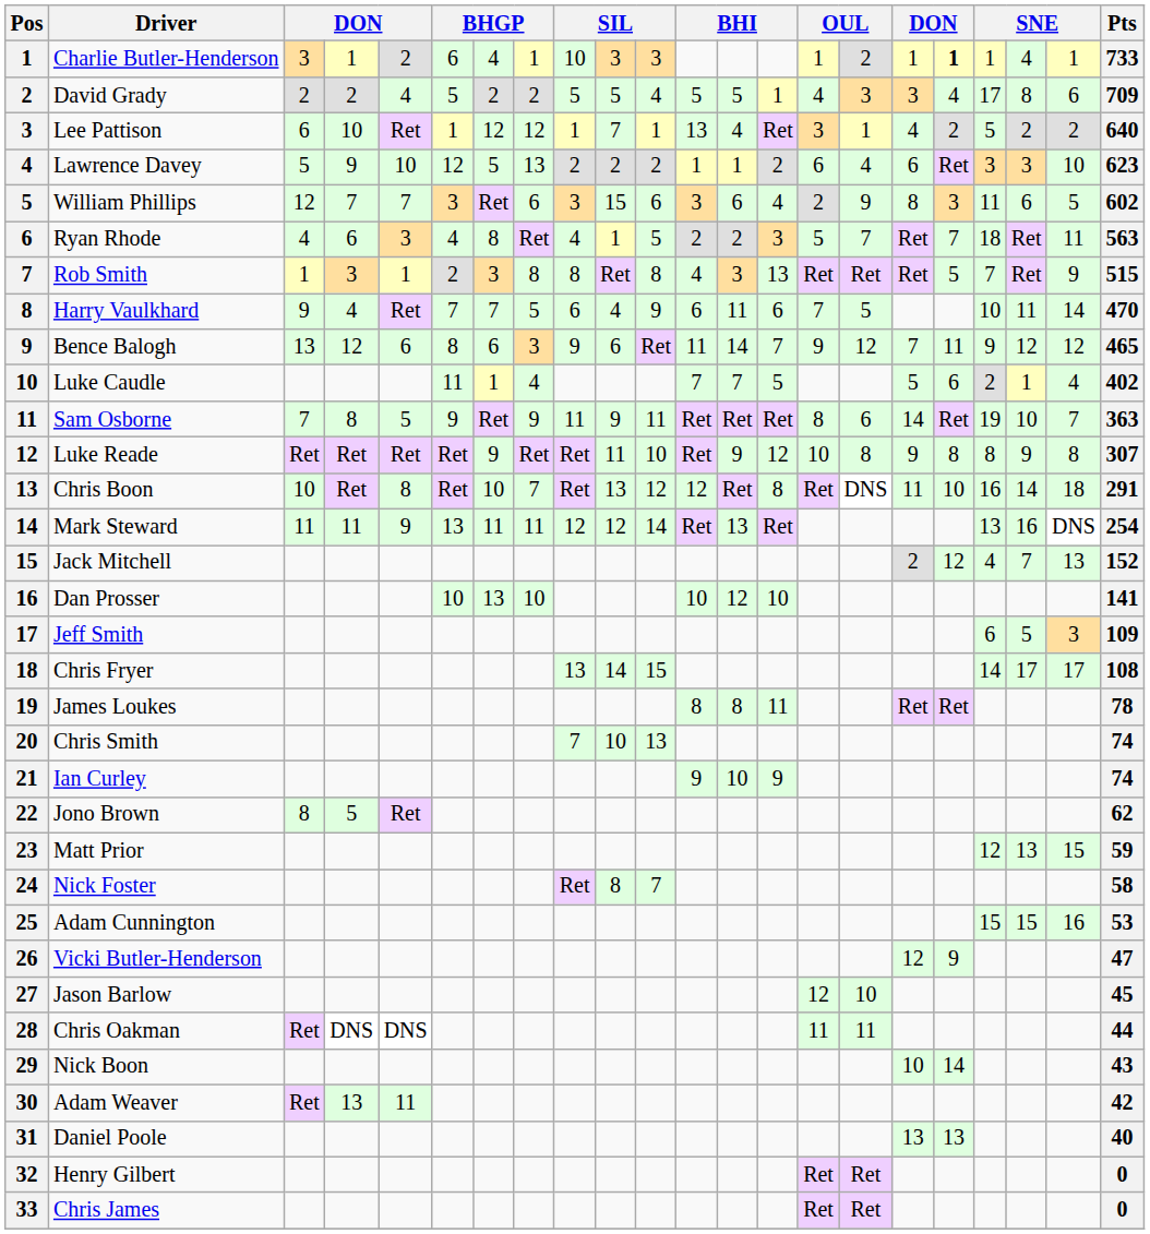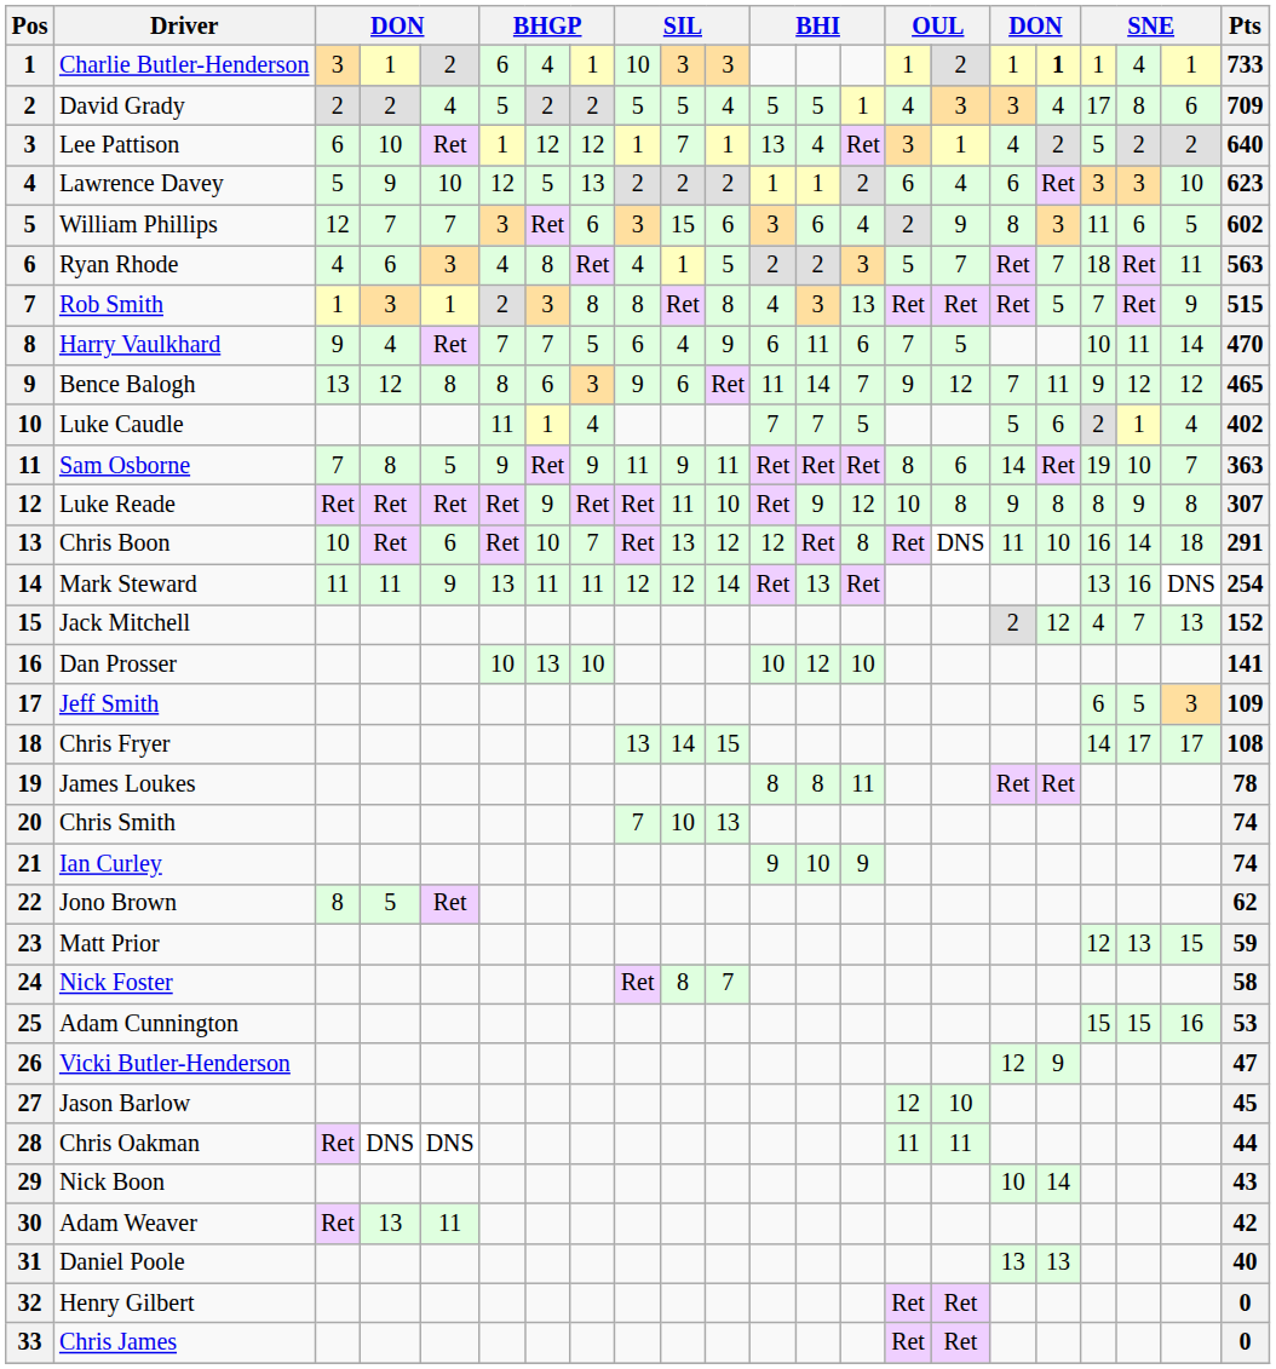 <table class="wikitable" style="font-size: 85%; text-align: center;">
 <tr valign="top">
 <th valign="middle">Pos</th>
 <th valign="middle">Driver</th>
 <th colspan="3"><a href='#'>DON</a></th>
 <th colspan="3"><a href='#'>BHGP</a></th>
 <th colspan="3"><a href='#'>SIL</a></th>
 <th colspan="3"><a href='#'>BHI</a></th>
 <th colspan="2"><a href='#'>OUL</a></th>
 <th colspan="2"><a href='#'>DON</a></th>
 <th colspan="3"><a href='#'>SNE</a></th>
 <th valign=middle>Pts</th>
 </tr>
 <tr>
 <th>1</th>
 <td align=left><a href='#'>Charlie Butler-Henderson</a></td>
 <td style="background:#ffdf9f;">3</td>
 <td style="background:#ffffbf;">1</td>
 <td style="background:#dfdfdf;">2</td>
 <td style="background:#dfffdf;">6</td>
 <td style="background:#dfffdf;">4</td>
 <td style="background:#ffffbf;">1</td>
 <td style="background:#dfffdf;">10</td>
 <td style="background:#ffdf9f;">3</td>
 <td style="background:#ffdf9f;">3</td>
 <td></td>
 <td></td>
 <td></td>
 <td style="background:#ffffbf;">1</td>
 <td style="background:#dfdfdf;">2</td>
 <td style="background:#ffffbf;">1</td>
 <td style="background:#ffffbf;"><strong>1</strong></td>
 <td style="background:#ffffbf;">1</td>
 <td style="background:#dfffdf;">4</td>
 <td style="background:#ffffbf;">1</td>
 <th>733</th>
 </tr>
 <tr>
 <th>2</th>
 <td align=left>David Grady</td>
 <td style="background:#dfdfdf;">2</td>
 <td style="background:#dfdfdf;">2</td>
 <td style="background:#dfffdf;">4</td>
 <td style="background:#dfffdf;">5</td>
 <td style="background:#dfdfdf;">2</td>
 <td style="background:#dfdfdf;">2</td>
 <td style="background:#dfffdf;">5</td>
 <td style="background:#dfffdf;">5</td>
 <td style="background:#dfffdf;">4</td>
 <td style="background:#dfffdf;">5</td>
 <td style="background:#dfffdf;">5</td>
 <td style="background:#ffffbf;">1</td>
 <td style="background:#dfffdf;">4</td>
 <td style="background:#ffdf9f;">3</td>
 <td style="background:#ffdf9f;">3</td>
 <td style="background:#dfffdf;">4</td>
 <td style="background:#dfffdf;">17</td>
 <td style="background:#dfffdf;">8</td>
 <td style="background:#dfffdf;">6</td>
 <th>709</th>
 </tr>
 <tr>
 <th>3</th>
 <td align=left>Lee Pattison</td>
 <td style="background:#dfffdf;">6</td>
 <td style="background:#dfffdf;">10</td>
 <td style="background:#efcfff;">Ret</td>
 <td style="background:#ffffbf;">1</td>
 <td style="background:#dfffdf;">12</td>
 <td style="background:#dfffdf;">12</td>
 <td style="background:#ffffbf;">1</td>
 <td style="background:#dfffdf;">7</td>
 <td style="background:#ffffbf;">1</td>
 <td style="background:#dfffdf;">13</td>
 <td style="background:#dfffdf;">4</td>
 <td style="background:#efcfff;">Ret</td>
 <td style="background:#ffdf9f;">3</td>
 <td style="background:#ffffbf;">1</td>
 <td style="background:#dfffdf;">4</td>
 <td style="background:#dfdfdf;">2</td>
 <td style="background:#dfffdf;">5</td>
 <td style="background:#dfdfdf;">2</td>
 <td style="background:#dfdfdf;">2</td>
 <th>640</th>
 </tr>
 <tr>
 <th>4</th>
 <td align=left>Lawrence Davey</td>
 <td style="background:#dfffdf;">5</td>
 <td style="background:#dfffdf;">9</td>
 <td style="background:#dfffdf;">10</td>
 <td style="background:#dfffdf;">12</td>
 <td style="background:#dfffdf;">5</td>
 <td style="background:#dfffdf;">13</td>
 <td style="background:#dfdfdf;">2</td>
 <td style="background:#dfdfdf;">2</td>
 <td style="background:#dfdfdf;">2</td>
 <td style="background:#ffffbf;">1</td>
 <td style="background:#ffffbf;">1</td>
 <td style="background:#dfdfdf;">2</td>
 <td style="background:#dfffdf;">6</td>
 <td style="background:#dfffdf;">4</td>
 <td style="background:#dfffdf;">6</td>
 <td style="background:#efcfff;">Ret</td>
 <td style="background:#ffdf9f;">3</td>
 <td style="background:#ffdf9f;">3</td>
 <td style="background:#dfffdf;">10</td>
 <th>623</th>
 </tr>
 <tr>
 <th>5</th>
 <td align=left>William Phillips</td>
 <td style="background:#dfffdf;">12</td>
 <td style="background:#dfffdf;">7</td>
 <td style="background:#dfffdf;">7</td>
 <td style="background:#ffdf9f;">3</td>
 <td style="background:#efcfff;">Ret</td>
 <td style="background:#dfffdf;">6</td>
 <td style="background:#ffdf9f;">3</td>
 <td style="background:#dfffdf;">15</td>
 <td style="background:#dfffdf;">6</td>
 <td style="background:#ffdf9f;">3</td>
 <td style="background:#dfffdf;">6</td>
 <td style="background:#dfffdf;">4</td>
 <td style="background:#dfdfdf;">2</td>
 <td style="background:#dfffdf;">9</td>
 <td style="background:#dfffdf;">8</td>
 <td style="background:#ffdf9f;">3</td>
 <td style="background:#dfffdf;">11</td>
 <td style="background:#dfffdf;">6</td>
 <td style="background:#dfffdf;">5</td>
 <th>602</th>
 </tr>
 <tr>
 <th>6</th>
 <td align=left>Ryan Rhode</td>
 <td style="background:#dfffdf;">4</td>
 <td style="background:#dfffdf;">6</td>
 <td style="background:#ffdf9f;">3</td>
 <td style="background:#dfffdf;">4</td>
 <td style="background:#dfffdf;">8</td>
 <td style="background:#efcfff;">Ret</td>
 <td style="background:#dfffdf;">4</td>
 <td style="background:#ffffbf;">1</td>
 <td style="background:#dfffdf;">5</td>
 <td style="background:#dfdfdf;">2</td>
 <td style="background:#dfdfdf;">2</td>
 <td style="background:#ffdf9f;">3</td>
 <td style="background:#dfffdf;">5</td>
 <td style="background:#dfffdf;">7</td>
 <td style="background:#efcfff;">Ret</td>
 <td style="background:#dfffdf;">7</td>
 <td style="background:#dfffdf;">18</td>
 <td style="background:#efcfff;">Ret</td>
 <td style="background:#dfffdf;">11</td>
 <th>563</th>
 </tr>
 <tr>
 <th>7</th>
 <td align=left><a href='#'>Rob Smith</a></td>
 <td style="background:#ffffbf;">1</td>
 <td style="background:#ffdf9f;">3</td>
 <td style="background:#ffffbf;">1</td>
 <td style="background:#dfdfdf;">2</td>
 <td style="background:#ffdf9f;">3</td>
 <td style="background:#dfffdf;">8</td>
 <td style="background:#dfffdf;">8</td>
 <td style="background:#efcfff;">Ret</td>
 <td style="background:#dfffdf;">8</td>
 <td style="background:#dfffdf;">4</td>
 <td style="background:#ffdf9f;">3</td>
 <td style="background:#dfffdf;">13</td>
 <td style="background:#efcfff;">Ret</td>
 <td style="background:#efcfff;">Ret</td>
 <td style="background:#efcfff;">Ret</td>
 <td style="background:#dfffdf;">5</td>
 <td style="background:#dfffdf;">7</td>
 <td style="background:#efcfff;">Ret</td>
 <td style="background:#dfffdf;">9</td>
 <th>515</th>
 </tr>
 <tr>
 <th>8</th>
 <td align=left><a href='#'>Harry Vaulkhard</a></td>
 <td style="background:#dfffdf;">9</td>
 <td style="background:#dfffdf;">4</td>
 <td style="background:#efcfff;">Ret</td>
 <td style="background:#dfffdf;">7</td>
 <td style="background:#dfffdf;">7</td>
 <td style="background:#dfffdf;">5</td>
 <td style="background:#dfffdf;">6</td>
 <td style="background:#dfffdf;">4</td>
 <td style="background:#dfffdf;">9</td>
 <td style="background:#dfffdf;">6</td>
 <td style="background:#dfffdf;">11</td>
 <td style="background:#dfffdf;">6</td>
 <td style="background:#dfffdf;">7</td>
 <td style="background:#dfffdf;">5</td>
 <td></td>
 <td></td>
 <td style="background:#dfffdf;">10</td>
 <td style="background:#dfffdf;">11</td>
 <td style="background:#dfffdf;">14</td>
 <th>470</th>
 </tr>
 <tr>
 <th>9</th>
 <td align=left>Bence Balogh</td>
 <td style="background:#dfffdf;">13</td>
 <td style="background:#dfffdf;">12</td>
-<td style="background:#dfffdf;">6</td>
+<td style="background:#dfffdf;">8</td>
 <td style="background:#dfffdf;">8</td>
 <td style="background:#dfffdf;">6</td>
 <td style="background:#ffdf9f;">3</td>
 <td style="background:#dfffdf;">9</td>
 <td style="background:#dfffdf;">6</td>
 <td style="background:#efcfff;">Ret</td>
 <td style="background:#dfffdf;">11</td>
 <td style="background:#dfffdf;">14</td>
 <td style="background:#dfffdf;">7</td>
 <td style="background:#dfffdf;">9</td>
 <td style="background:#dfffdf;">12</td>
 <td style="background:#dfffdf;">7</td>
 <td style="background:#dfffdf;">11</td>
 <td style="background:#dfffdf;">9</td>
 <td style="background:#dfffdf;">12</td>
 <td style="background:#dfffdf;">12</td>
 <th>465</th>
 </tr>
 <tr>
 <th>10</th>
 <td align=left>Luke Caudle</td>
 <td></td>
 <td></td>
 <td></td>
 <td style="background:#dfffdf;">11</td>
 <td style="background:#ffffbf;">1</td>
 <td style="background:#dfffdf;">4</td>
 <td></td>
 <td></td>
 <td></td>
 <td style="background:#dfffdf;">7</td>
 <td style="background:#dfffdf;">7</td>
 <td style="background:#dfffdf;">5</td>
 <td></td>
 <td></td>
 <td style="background:#dfffdf;">5</td>
 <td style="background:#dfffdf;">6</td>
 <td style="background:#dfdfdf;">2</td>
 <td style="background:#ffffbf;">1</td>
 <td style="background:#dfffdf;">4</td>
 <th>402</th>
 </tr>
 <tr>
 <th>11</th>
 <td align=left><a href='#'>Sam Osborne</a></td>
 <td style="background:#dfffdf;">7</td>
 <td style="background:#dfffdf;">8</td>
 <td style="background:#dfffdf;">5</td>
 <td style="background:#dfffdf;">9</td>
 <td style="background:#efcfff;">Ret</td>
 <td style="background:#dfffdf;">9</td>
 <td style="background:#dfffdf;">11</td>
 <td style="background:#dfffdf;">9</td>
 <td style="background:#dfffdf;">11</td>
 <td style="background:#efcfff;">Ret</td>
 <td style="background:#efcfff;">Ret</td>
 <td style="background:#efcfff;">Ret</td>
 <td style="background:#dfffdf;">8</td>
 <td style="background:#dfffdf;">6</td>
 <td style="background:#dfffdf;">14</td>
 <td style="background:#efcfff;">Ret</td>
 <td style="background:#dfffdf;">19</td>
 <td style="background:#dfffdf;">10</td>
 <td style="background:#dfffdf;">7</td>
 <th>363</th>
 </tr>
 <tr>
 <th>12</th>
 <td align=left>Luke Reade</td>
 <td style="background:#efcfff;">Ret</td>
 <td style="background:#efcfff;">Ret</td>
 <td style="background:#efcfff;">Ret</td>
 <td style="background:#efcfff;">Ret</td>
 <td style="background:#dfffdf;">9</td>
 <td style="background:#efcfff;">Ret</td>
 <td style="background:#efcfff;">Ret</td>
 <td style="background:#dfffdf;">11</td>
 <td style="background:#dfffdf;">10</td>
 <td style="background:#efcfff;">Ret</td>
 <td style="background:#dfffdf;">9</td>
 <td style="background:#dfffdf;">12</td>
 <td style="background:#dfffdf;">10</td>
 <td style="background:#dfffdf;">8</td>
 <td style="background:#dfffdf;">9</td>
 <td style="background:#dfffdf;">8</td>
 <td style="background:#dfffdf;">8</td>
 <td style="background:#dfffdf;">9</td>
 <td style="background:#dfffdf;">8</td>
 <th>307</th>
 </tr>
 <tr>
 <th>13</th>
 <td align=left>Chris Boon</td>
 <td style="background:#dfffdf;">10</td>
 <td style="background:#efcfff;">Ret</td>
-<td style="background:#dfffdf;">8</td>
+<td style="background:#dfffdf;">6</td>
 <td style="background:#efcfff;">Ret</td>
 <td style="background:#dfffdf;">10</td>
 <td style="background:#dfffdf;">7</td>
 <td style="background:#efcfff;">Ret</td>
 <td style="background:#dfffdf;">13</td>
 <td style="background:#dfffdf;">12</td>
 <td style="background:#dfffdf;">12</td>
 <td style="background:#efcfff;">Ret</td>
 <td style="background:#dfffdf;">8</td>
 <td style="background:#efcfff;">Ret</td>
 <td style="background:#ffffff;">DNS</td>
 <td style="background:#dfffdf;">11</td>
 <td style="background:#dfffdf;">10</td>
 <td style="background:#dfffdf;">16</td>
 <td style="background:#dfffdf;">14</td>
 <td style="background:#dfffdf;">18</td>
 <th>291</th>
 </tr>
 <tr>
 <th>14</th>
 <td align=left>Mark Steward</td>
 <td style="background:#dfffdf;">11</td>
 <td style="background:#dfffdf;">11</td>
 <td style="background:#dfffdf;">9</td>
 <td style="background:#dfffdf;">13</td>
 <td style="background:#dfffdf;">11</td>
 <td style="background:#dfffdf;">11</td>
 <td style="background:#dfffdf;">12</td>
 <td style="background:#dfffdf;">12</td>
 <td style="background:#dfffdf;">14</td>
 <td style="background:#efcfff;">Ret</td>
 <td style="background:#dfffdf;">13</td>
 <td style="background:#efcfff;">Ret</td>
 <td></td>
 <td></td>
 <td></td>
 <td></td>
 <td style="background:#dfffdf;">13</td>
 <td style="background:#dfffdf;">16</td>
 <td style="background:#ffffff;">DNS</td>
 <th>254</th>
 </tr>
 <tr>
 <th>15</th>
 <td align=left>Jack Mitchell</td>
 <td></td>
 <td></td>
 <td></td>
 <td></td>
 <td></td>
 <td></td>
 <td></td>
 <td></td>
 <td></td>
 <td></td>
 <td></td>
 <td></td>
 <td></td>
 <td></td>
 <td style="background:#dfdfdf;">2</td>
 <td style="background:#dfffdf;">12</td>
 <td style="background:#dfffdf;">4</td>
 <td style="background:#dfffdf;">7</td>
 <td style="background:#dfffdf;">13</td>
 <th>152</th>
 </tr>
 <tr>
 <th>16</th>
 <td align=left>Dan Prosser</td>
 <td></td>
 <td></td>
 <td></td>
 <td style="background:#dfffdf;">10</td>
 <td style="background:#dfffdf;">13</td>
 <td style="background:#dfffdf;">10</td>
 <td></td>
 <td></td>
 <td></td>
 <td style="background:#dfffdf;">10</td>
 <td style="background:#dfffdf;">12</td>
 <td style="background:#dfffdf;">10</td>
 <td></td>
 <td></td>
 <td></td>
 <td></td>
 <td></td>
 <td></td>
 <td></td>
 <th>141</th>
 </tr>
 <tr>
 <th>17</th>
 <td align=left><a href='#'>Jeff Smith</a></td>
 <td></td>
 <td></td>
 <td></td>
 <td></td>
 <td></td>
 <td></td>
 <td></td>
 <td></td>
 <td></td>
 <td></td>
 <td></td>
 <td></td>
 <td></td>
 <td></td>
 <td></td>
 <td></td>
 <td style="background:#dfffdf;">6</td>
 <td style="background:#dfffdf;">5</td>
 <td style="background:#ffdf9f;">3</td>
 <th>109</th>
 </tr>
 <tr>
 <th>18</th>
 <td align=left>Chris Fryer</td>
 <td></td>
 <td></td>
 <td></td>
 <td></td>
 <td></td>
 <td></td>
 <td style="background:#dfffdf;">13</td>
 <td style="background:#dfffdf;">14</td>
 <td style="background:#dfffdf;">15</td>
 <td></td>
 <td></td>
 <td></td>
 <td></td>
 <td></td>
 <td></td>
 <td></td>
 <td style="background:#dfffdf;">14</td>
 <td style="background:#dfffdf;">17</td>
 <td style="background:#dfffdf;">17</td>
 <th>108</th>
 </tr>
 <tr>
 <th>19</th>
 <td align=left>James Loukes</td>
 <td></td>
 <td></td>
 <td></td>
 <td></td>
 <td></td>
 <td></td>
 <td></td>
 <td></td>
 <td></td>
 <td style="background:#dfffdf;">8</td>
 <td style="background:#dfffdf;">8</td>
 <td style="background:#dfffdf;">11</td>
 <td></td>
 <td></td>
 <td style="background:#efcfff;">Ret</td>
 <td style="background:#efcfff;">Ret</td>
 <td></td>
 <td></td>
 <td></td>
 <th>78</th>
 </tr>
 <tr>
 <th>20</th>
 <td align=left>Chris Smith</td>
 <td></td>
 <td></td>
 <td></td>
 <td></td>
 <td></td>
 <td></td>
 <td style="background:#dfffdf;">7</td>
 <td style="background:#dfffdf;">10</td>
 <td style="background:#dfffdf;">13</td>
 <td></td>
 <td></td>
 <td></td>
 <td></td>
 <td></td>
 <td></td>
 <td></td>
 <td></td>
 <td></td>
 <td></td>
 <th>74</th>
 </tr>
 <tr>
 <th>21</th>
 <td align=left><a href='#'>Ian Curley</a></td>
 <td></td>
 <td></td>
 <td></td>
 <td></td>
 <td></td>
 <td></td>
 <td></td>
 <td></td>
 <td></td>
 <td style="background:#dfffdf;">9</td>
 <td style="background:#dfffdf;">10</td>
 <td style="background:#dfffdf;">9</td>
 <td></td>
 <td></td>
 <td></td>
 <td></td>
 <td></td>
 <td></td>
 <td></td>
 <th>74</th>
 </tr>
 <tr>
 <th>22</th>
 <td align=left>Jono Brown</td>
 <td style="background:#dfffdf;">8</td>
 <td style="background:#dfffdf;">5</td>
 <td style="background:#efcfff;">Ret</td>
 <td></td>
 <td></td>
 <td></td>
 <td></td>
 <td></td>
 <td></td>
 <td></td>
 <td></td>
 <td></td>
 <td></td>
 <td></td>
 <td></td>
 <td></td>
 <td></td>
 <td></td>
 <td></td>
 <th>62</th>
 </tr>
 <tr>
 <th>23</th>
 <td align=left>Matt Prior</td>
 <td></td>
 <td></td>
 <td></td>
 <td></td>
 <td></td>
 <td></td>
 <td></td>
 <td></td>
 <td></td>
 <td></td>
 <td></td>
 <td></td>
 <td></td>
 <td></td>
 <td></td>
 <td></td>
 <td style="background:#dfffdf;">12</td>
 <td style="background:#dfffdf;">13</td>
 <td style="background:#dfffdf;">15</td>
 <th>59</th>
 </tr>
 <tr>
 <th>24</th>
 <td align=left><a href='#'>Nick Foster</a></td>
 <td></td>
 <td></td>
 <td></td>
 <td></td>
 <td></td>
 <td></td>
 <td style="background:#efcfff;">Ret</td>
 <td style="background:#dfffdf;">8</td>
 <td style="background:#dfffdf;">7</td>
 <td></td>
 <td></td>
 <td></td>
 <td></td>
 <td></td>
 <td></td>
 <td></td>
 <td></td>
 <td></td>
 <td></td>
 <th>58</th>
 </tr>
 <tr>
 <th>25</th>
 <td align=left>Adam Cunnington</td>
 <td></td>
 <td></td>
 <td></td>
 <td></td>
 <td></td>
 <td></td>
 <td></td>
 <td></td>
 <td></td>
 <td></td>
 <td></td>
 <td></td>
 <td></td>
 <td></td>
 <td></td>
 <td></td>
 <td style="background:#dfffdf;">15</td>
 <td style="background:#dfffdf;">15</td>
 <td style="background:#dfffdf;">16</td>
 <th>53</th>
 </tr>
 <tr>
 <th>26</th>
 <td align=left><a href='#'>Vicki Butler-Henderson</a></td>
 <td></td>
 <td></td>
 <td></td>
 <td></td>
 <td></td>
 <td></td>
 <td></td>
 <td></td>
 <td></td>
 <td></td>
 <td></td>
 <td></td>
 <td></td>
 <td></td>
 <td style="background:#dfffdf;">12</td>
 <td style="background:#dfffdf;">9</td>
 <td></td>
 <td></td>
 <td></td>
 <th>47</th>
 </tr>
 <tr>
 <th>27</th>
 <td align=left>Jason Barlow</td>
 <td></td>
 <td></td>
 <td></td>
 <td></td>
 <td></td>
 <td></td>
 <td></td>
 <td></td>
 <td></td>
 <td></td>
 <td></td>
 <td></td>
 <td style="background:#dfffdf;">12</td>
 <td style="background:#dfffdf;">10</td>
 <td></td>
 <td></td>
 <td></td>
 <td></td>
 <td></td>
 <th>45</th>
 </tr>
 <tr>
 <th>28</th>
 <td align=left>Chris Oakman</td>
 <td style="background:#efcfff;">Ret</td>
 <td style="background:#ffffff;">DNS</td>
 <td style="background:#ffffff;">DNS</td>
 <td></td>
 <td></td>
 <td></td>
 <td></td>
 <td></td>
 <td></td>
 <td></td>
 <td></td>
 <td></td>
 <td style="background:#dfffdf;">11</td>
 <td style="background:#dfffdf;">11</td>
 <td></td>
 <td></td>
 <td></td>
 <td></td>
 <td></td>
 <th>44</th>
 </tr>
 <tr>
 <th>29</th>
 <td align=left>Nick Boon</td>
 <td></td>
 <td></td>
 <td></td>
 <td></td>
 <td></td>
 <td></td>
 <td></td>
 <td></td>
 <td></td>
 <td></td>
 <td></td>
 <td></td>
 <td></td>
 <td></td>
 <td style="background:#dfffdf;">10</td>
 <td style="background:#dfffdf;">14</td>
 <td></td>
 <td></td>
 <td></td>
 <th>43</th>
 </tr>
 <tr>
 <th>30</th>
 <td align=left>Adam Weaver</td>
 <td style="background:#efcfff;">Ret</td>
 <td style="background:#dfffdf;">13</td>
 <td style="background:#dfffdf;">11</td>
 <td></td>
 <td></td>
 <td></td>
 <td></td>
 <td></td>
 <td></td>
 <td></td>
 <td></td>
 <td></td>
 <td></td>
 <td></td>
 <td></td>
 <td></td>
 <td></td>
 <td></td>
 <td></td>
 <th>42</th>
 </tr>
 <tr>
 <th>31</th>
 <td align=left>Daniel Poole</td>
 <td></td>
 <td></td>
 <td></td>
 <td></td>
 <td></td>
 <td></td>
 <td></td>
 <td></td>
 <td></td>
 <td></td>
 <td></td>
 <td></td>
 <td></td>
 <td></td>
 <td style="background:#dfffdf;">13</td>
 <td style="background:#dfffdf;">13</td>
 <td></td>
 <td></td>
 <td></td>
 <th>40</th>
 </tr>
 <tr>
 <th>32</th>
 <td align=left>Henry Gilbert</td>
 <td></td>
 <td></td>
 <td></td>
 <td></td>
 <td></td>
 <td></td>
 <td></td>
 <td></td>
 <td></td>
 <td></td>
 <td></td>
 <td></td>
 <td style="background:#efcfff;">Ret</td>
 <td style="background:#efcfff;">Ret</td>
 <td></td>
 <td></td>
 <td></td>
 <td></td>
 <td></td>
 <th>0</th>
 </tr>
 <tr>
 <th>33</th>
 <td align=left><a href='#'>Chris James</a></td>
 <td></td>
 <td></td>
 <td></td>
 <td></td>
 <td></td>
 <td></td>
 <td></td>
 <td></td>
 <td></td>
 <td></td>
 <td></td>
 <td></td>
 <td style="background:#efcfff;">Ret</td>
 <td style="background:#efcfff;">Ret</td>
 <td></td>
 <td></td>
 <td></td>
 <td></td>
 <td></td>
 <th>0</th>
 </tr>
 <tr>
 </tr>
 </table>
